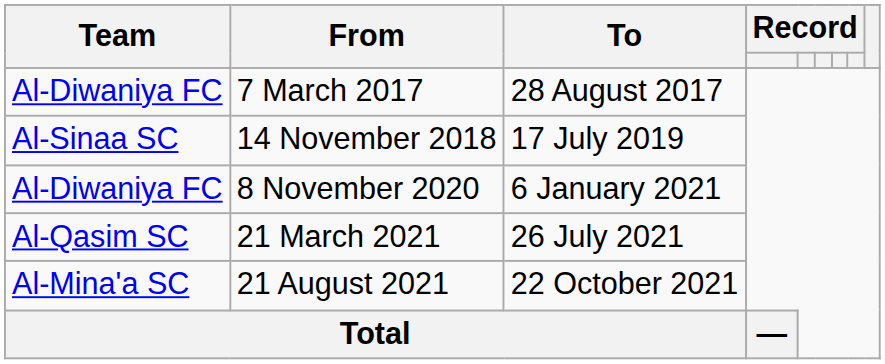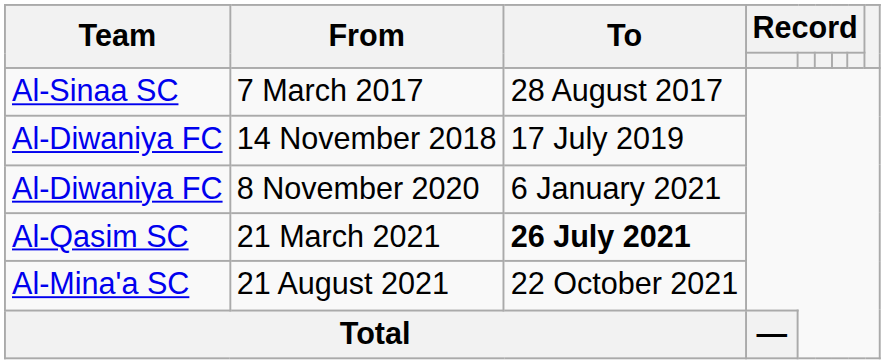 <table class=wikitable style=text-align:center>
 <tr>
 <th rowspan=2>Team</th>
 <th rowspan=2>From</th>
 <th rowspan=2>To</th>
 <th colspan=5>Record</th>
 <th rowspan=2></th>
 </tr>
 <tr>
 <th></th>
 <th></th>
 <th></th>
 <th></th>
 <th></th>
 </tr>
 <tr>
-<td align=left><a href='#'>Al-Diwaniya FC</a></td>
+<td align=left><a href='#'>Al-Sinaa SC</a></td>
 <td align=left>7 March 2017</td>
 <td align=left>28 August 2017<br></td>
 </tr>
 <tr>
-<td align=left><a href='#'>Al-Sinaa SC</a></td>
+<td align=left><a href='#'>Al-Diwaniya FC</a></td>
 <td align=left>14 November 2018</td>
 <td align=left>17 July 2019<br></td>
 </tr>
 <tr>
 <td align=left><a href='#'>Al-Diwaniya FC</a></td>
 <td align=left>8 November 2020</td>
 <td align=left>6 January 2021<br></td>
 </tr>
 <tr>
 <td align=left><a href='#'>Al-Qasim SC</a></td>
 <td align=left>21 March 2021</td>
-<td align=left>26 July 2021<br></td>
+<td align=left><strong>26 July 2021<br></strong></td>
 </tr>
 <tr>
 <td align=left><a href='#'>Al-Mina'a SC</a></td>
 <td align=left>21 August 2021</td>
 <td align=left>22 October 2021<br></td>
 </tr>
 <tr>
 <th colspan=3>Total<br></th>
 <th>—</th>
 </tr>
 </table>
